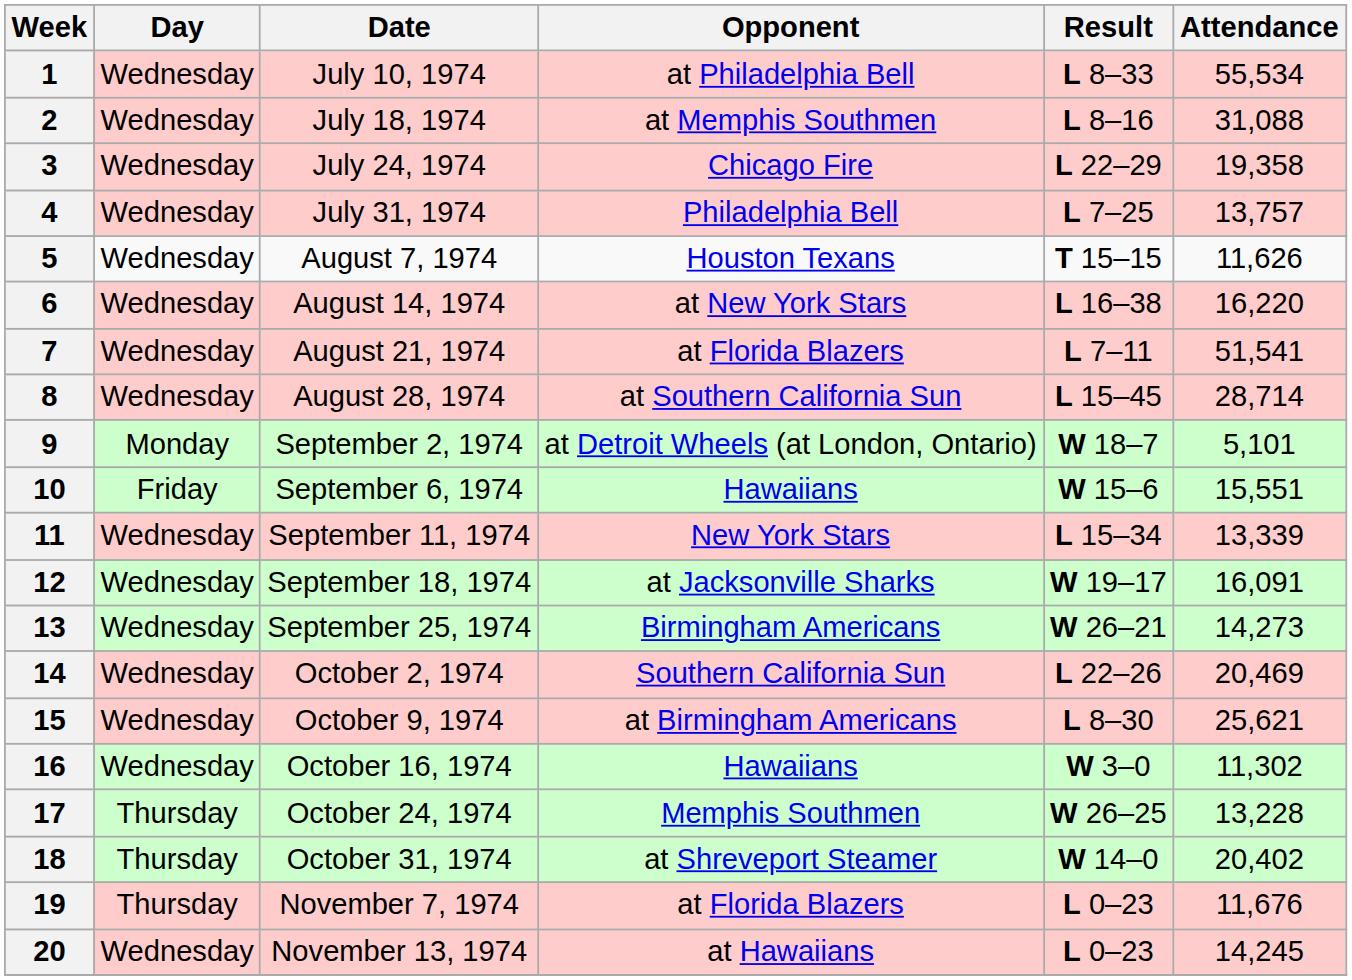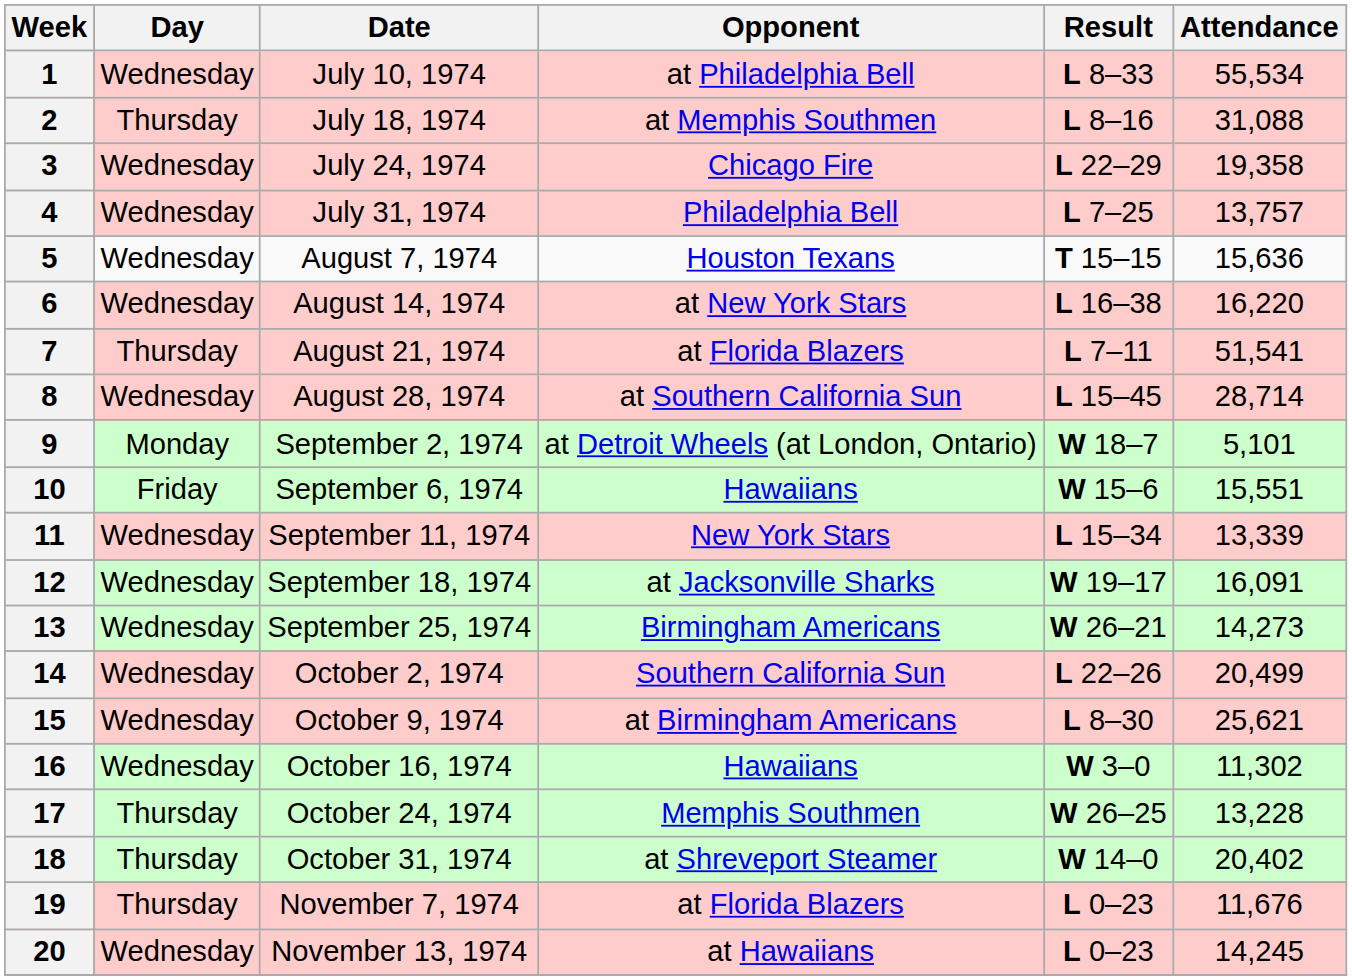 <table class="wikitable">
 <tr>
 <th>Week</th>
 <th>Day</th>
 <th>Date</th>
 <th>Opponent</th>
 <th>Result</th>
 <th>Attendance</th>
 </tr>
 <tr --- align="center" bgcolor="#FFCCCC">
 <th>1</th>
 <td>Wednesday</td>
 <td>July 10, 1974</td>
 <td>at <a href='#'>Philadelphia Bell</a></td>
 <td><strong>L</strong>  8–33</td>
 <td>55,534</td>
 </tr>
 <tr --- align="center" bgcolor="#FFCCCC">
 <th>2</th>
-<td>Wednesday</td>
+<td>Thursday</td>
 <td>July 18, 1974</td>
 <td>at <a href='#'>Memphis Southmen</a></td>
 <td><strong>L</strong>  8–16</td>
 <td>31,088</td>
 </tr>
 <tr --- align="center" bgcolor="#FFCCCC">
 <th>3</th>
 <td>Wednesday</td>
 <td>July 24, 1974</td>
 <td><a href='#'>Chicago Fire</a></td>
 <td><strong>L</strong>  22–29</td>
 <td>19,358</td>
 </tr>
 <tr --- align="center" bgcolor="#FFCCCC">
 <th>4</th>
 <td>Wednesday</td>
 <td>July 31, 1974</td>
 <td><a href='#'>Philadelphia Bell</a></td>
 <td><strong>L</strong>  7–25</td>
 <td>13,757</td>
 </tr>
 <tr --- align="center">
 <th>5</th>
 <td>Wednesday</td>
 <td>August 7, 1974</td>
 <td><a href='#'>Houston Texans</a></td>
 <td><strong>T</strong>  15–15</td>
-<td>11,626</td>
+<td>15,636</td>
 </tr>
 <tr --- align="center" bgcolor="#FFCCCC">
 <th>6</th>
 <td>Wednesday</td>
 <td>August 14, 1974</td>
 <td>at <a href='#'>New York Stars</a></td>
 <td><strong>L</strong>  16–38</td>
 <td>16,220</td>
 </tr>
 <tr --- align="center" bgcolor="#FFCCCC">
 <th>7</th>
-<td>Wednesday</td>
+<td>Thursday</td>
 <td>August 21, 1974</td>
 <td>at <a href='#'>Florida Blazers</a></td>
 <td><strong>L</strong>  7–11</td>
 <td>51,541</td>
 </tr>
 <tr --- align="center" bgcolor="#FFCCCC">
 <th>8</th>
 <td>Wednesday</td>
 <td>August 28, 1974</td>
 <td>at <a href='#'>Southern California Sun</a></td>
 <td><strong>L</strong>  15–45</td>
 <td>28,714</td>
 </tr>
 <tr --- align="center" bgcolor="#CCFFCC">
 <th>9</th>
 <td>Monday</td>
 <td>September 2, 1974</td>
 <td>at <a href='#'>Detroit Wheels</a> (at London, Ontario)</td>
 <td><strong>W</strong>  18–7</td>
 <td>5,101</td>
 </tr>
 <tr --- align="center" bgcolor="#CCFFCC">
 <th>10</th>
 <td>Friday</td>
 <td>September 6, 1974</td>
 <td><a href='#'>Hawaiians</a></td>
 <td><strong>W</strong>  15–6</td>
 <td>15,551</td>
 </tr>
 <tr --- align="center" bgcolor="#FFCCCC">
 <th>11</th>
 <td>Wednesday</td>
 <td>September 11, 1974</td>
 <td><a href='#'>New York Stars</a></td>
 <td><strong>L</strong>  15–34</td>
 <td>13,339</td>
 </tr>
 <tr --- align="center" bgcolor="#CCFFCC">
 <th>12</th>
 <td>Wednesday</td>
 <td>September 18, 1974</td>
 <td>at <a href='#'>Jacksonville Sharks</a></td>
 <td><strong>W</strong>  19–17</td>
 <td>16,091</td>
 </tr>
 <tr --- align="center" bgcolor="#CCFFCC">
 <th>13</th>
 <td>Wednesday</td>
 <td>September 25, 1974</td>
 <td><a href='#'>Birmingham Americans</a></td>
 <td><strong>W</strong>  26–21</td>
 <td>14,273</td>
 </tr>
 <tr --- align="center" bgcolor="#FFCCCC">
 <th>14</th>
 <td>Wednesday</td>
 <td>October 2, 1974</td>
 <td><a href='#'>Southern California Sun</a></td>
 <td><strong>L</strong>  22–26</td>
-<td>20,469</td>
+<td>20,499</td>
 </tr>
 <tr --- align="center" bgcolor="#FFCCCC">
 <th>15</th>
 <td>Wednesday</td>
 <td>October 9, 1974</td>
 <td>at <a href='#'>Birmingham Americans</a></td>
 <td><strong>L</strong>  8–30</td>
 <td>25,621</td>
 </tr>
 <tr --- align="center" bgcolor="#CCFFCC">
 <th>16</th>
 <td>Wednesday</td>
 <td>October 16, 1974</td>
 <td><a href='#'>Hawaiians</a></td>
 <td><strong>W</strong>  3–0</td>
 <td>11,302</td>
 </tr>
 <tr --- align="center" bgcolor="#CCFFCC">
 <th>17</th>
 <td>Thursday</td>
 <td>October 24, 1974</td>
 <td><a href='#'>Memphis Southmen</a></td>
 <td><strong>W</strong>  26–25</td>
 <td>13,228</td>
 </tr>
 <tr --- align="center" bgcolor="#CCFFCC">
 <th>18</th>
 <td>Thursday</td>
 <td>October 31, 1974</td>
 <td>at <a href='#'>Shreveport Steamer</a></td>
 <td><strong>W</strong>  14–0</td>
 <td>20,402</td>
 </tr>
 <tr --- align="center" bgcolor="#FFCCCC">
 <th>19</th>
 <td>Thursday</td>
 <td>November 7, 1974</td>
 <td>at <a href='#'>Florida Blazers</a></td>
 <td><strong>L</strong>  0–23</td>
 <td>11,676</td>
 </tr>
 <tr --- align="center" bgcolor="#FFCCCC">
 <th>20</th>
 <td>Wednesday</td>
 <td>November 13, 1974</td>
 <td>at <a href='#'>Hawaiians</a></td>
 <td><strong>L</strong>  0–23</td>
 <td>14,245</td>
 </tr>
 <tr --->
 </tr>
 </table>
